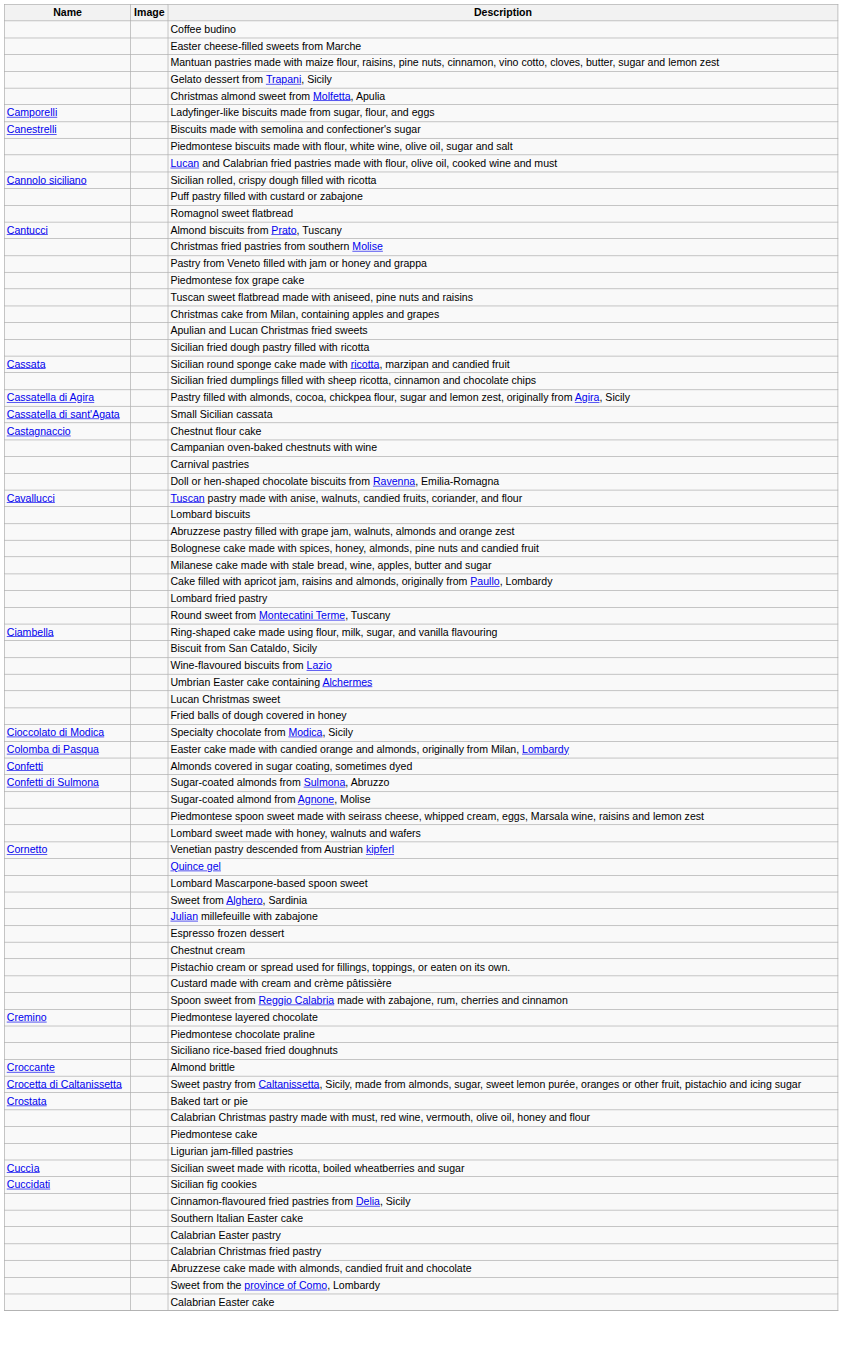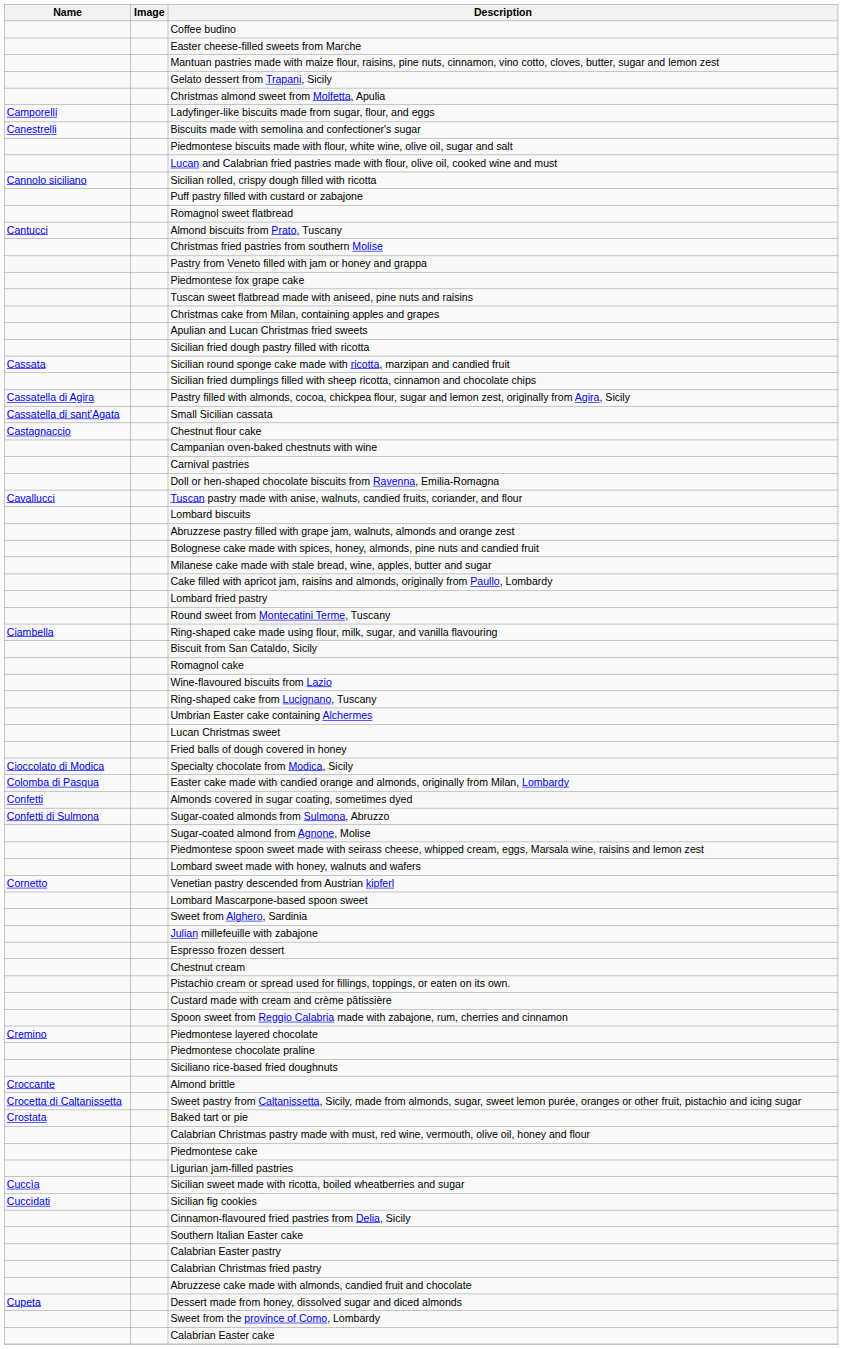 <table class="wikitable sortable" width="100%">
 <tr>
 <th>Name</th>
 <th class="unsortable">Image</th>
 <th>Description</th>
 </tr>
 <tr>
 <td></td>
 <td></td>
 <td>Coffee budino</td>
 </tr>
 <tr>
 <td></td>
 <td></td>
 <td>Easter cheese-filled sweets from Marche</td>
 </tr>
 <tr>
 <td></td>
 <td></td>
 <td>Mantuan pastries made with maize flour, raisins, pine nuts, cinnamon, vino cotto, cloves, butter, sugar and lemon zest</td>
 </tr>
 <tr>
 <td></td>
 <td></td>
 <td>Gelato dessert from <a href='#'>Trapani</a>, Sicily</td>
 </tr>
 <tr>
 <td></td>
 <td></td>
 <td>Christmas almond sweet from <a href='#'>Molfetta</a>, Apulia</td>
 </tr>
 <tr>
 <td><a href='#'>Camporelli</a></td>
 <td></td>
 <td>Ladyfinger-like biscuits made from sugar, flour, and eggs</td>
 </tr>
 <tr>
 <td><a href='#'>Canestrelli</a></td>
 <td></td>
 <td>Biscuits made with semolina and confectioner's sugar</td>
 </tr>
 <tr>
 <td></td>
 <td></td>
 <td>Piedmontese biscuits made with flour, white wine, olive oil, sugar and salt</td>
 </tr>
 <tr>
 <td></td>
 <td></td>
 <td><a href='#'>Lucan</a> and Calabrian fried pastries made with flour, olive oil, cooked wine and must</td>
 </tr>
 <tr>
 <td><a href='#'>Cannolo siciliano</a></td>
 <td></td>
 <td>Sicilian rolled, crispy dough filled with ricotta</td>
 </tr>
 <tr>
 <td></td>
 <td></td>
 <td>Puff pastry filled with custard or zabajone</td>
 </tr>
 <tr>
 <td></td>
 <td></td>
 <td>Romagnol sweet flatbread</td>
 </tr>
 <tr>
 <td><a href='#'>Cantucci</a></td>
 <td></td>
 <td>Almond biscuits from <a href='#'>Prato</a>, Tuscany</td>
 </tr>
 <tr>
 <td></td>
 <td></td>
 <td>Christmas fried pastries from southern <a href='#'>Molise</a></td>
 </tr>
 <tr>
 <td></td>
 <td></td>
 <td>Pastry from Veneto filled with jam or honey and grappa</td>
 </tr>
 <tr>
 <td></td>
 <td></td>
 <td>Piedmontese fox grape cake</td>
 </tr>
 <tr>
 <td></td>
 <td></td>
 <td>Tuscan sweet flatbread made with aniseed, pine nuts and raisins</td>
 </tr>
 <tr>
 <td></td>
 <td></td>
 <td>Christmas cake from Milan, containing apples and grapes</td>
 </tr>
 <tr>
 <td></td>
 <td></td>
 <td>Apulian and Lucan Christmas fried sweets</td>
 </tr>
 <tr>
 <td></td>
 <td></td>
 <td>Sicilian fried dough pastry filled with ricotta</td>
 </tr>
 <tr>
 <td><a href='#'>Cassata</a></td>
 <td></td>
 <td>Sicilian round sponge cake made with <a href='#'>ricotta</a>, marzipan and candied fruit</td>
 </tr>
 <tr>
 <td></td>
 <td></td>
 <td>Sicilian fried dumplings filled with sheep ricotta, cinnamon and chocolate chips</td>
 </tr>
 <tr>
 <td><a href='#'>Cassatella di Agira</a></td>
 <td></td>
 <td>Pastry filled with almonds, cocoa, chickpea flour, sugar and lemon zest, originally from <a href='#'>Agira</a>, Sicily</td>
 </tr>
 <tr>
 <td><a href='#'>Cassatella di sant'Agata</a></td>
 <td></td>
 <td>Small Sicilian cassata</td>
 </tr>
 <tr>
 <td><a href='#'>Castagnaccio</a></td>
 <td></td>
 <td>Chestnut flour cake</td>
 </tr>
 <tr>
 <td></td>
 <td></td>
 <td>Campanian oven-baked chestnuts with wine</td>
 </tr>
 <tr>
 <td></td>
 <td></td>
 <td>Carnival pastries</td>
 </tr>
 <tr>
 <td></td>
 <td></td>
 <td>Doll or hen-shaped chocolate biscuits from <a href='#'>Ravenna</a>, Emilia-Romagna</td>
 </tr>
 <tr>
 <td><a href='#'>Cavallucci</a></td>
 <td></td>
 <td><a href='#'>Tuscan</a> pastry made with anise, walnuts, candied fruits, coriander, and flour</td>
 </tr>
 <tr>
 <td></td>
 <td></td>
 <td>Lombard biscuits</td>
 </tr>
 <tr>
 <td></td>
 <td></td>
 <td>Abruzzese pastry filled with grape jam, walnuts, almonds and orange zest</td>
 </tr>
 <tr>
 <td></td>
 <td></td>
 <td>Bolognese cake made with spices, honey, almonds, pine nuts and candied fruit</td>
 </tr>
 <tr>
 <td></td>
 <td></td>
 <td>Milanese cake made with stale bread, wine, apples, butter and sugar</td>
 </tr>
 <tr>
 <td></td>
 <td></td>
 <td>Cake filled with apricot jam, raisins and almonds, originally from <a href='#'>Paullo</a>, Lombardy</td>
 </tr>
 <tr>
 <td></td>
 <td></td>
 <td>Lombard fried pastry</td>
 </tr>
 <tr>
 <td></td>
 <td></td>
 <td>Round sweet from <a href='#'>Montecatini Terme</a>, Tuscany</td>
 </tr>
 <tr>
 <td><a href='#'>Ciambella</a></td>
 <td></td>
 <td>Ring-shaped cake made using flour, milk, sugar, and vanilla flavouring</td>
 </tr>
 <tr>
 <td></td>
 <td></td>
 <td>Biscuit from San Cataldo, Sicily</td>
 </tr>
 <tr>
 <td></td>
 <td></td>
+<td>Romagnol cake</td>
+</tr>
+<tr>
+<td></td>
+<td></td>
 <td>Wine-flavoured biscuits from <a href='#'>Lazio</a></td>
+</tr>
+<tr>
+<td></td>
+<td></td>
+<td>Ring-shaped cake from <a href='#'>Lucignano</a>, Tuscany</td>
 </tr>
 <tr>
 <td></td>
 <td></td>
 <td>Umbrian Easter cake containing <a href='#'>Alchermes</a></td>
 </tr>
 <tr>
 <td></td>
 <td></td>
 <td>Lucan Christmas sweet</td>
 </tr>
 <tr>
 <td></td>
 <td></td>
 <td>Fried balls of dough covered in honey</td>
 </tr>
 <tr>
 <td><a href='#'>Cioccolato di Modica</a></td>
 <td></td>
 <td>Specialty chocolate from <a href='#'>Modica</a>, Sicily</td>
 </tr>
 <tr>
 <td><a href='#'>Colomba di Pasqua</a></td>
 <td></td>
 <td>Easter cake made with candied orange and almonds, originally from Milan, <a href='#'>Lombardy</a></td>
 </tr>
 <tr>
 <td><a href='#'>Confetti</a></td>
 <td></td>
 <td>Almonds covered in sugar coating, sometimes dyed</td>
 </tr>
 <tr>
 <td><a href='#'>Confetti di Sulmona</a></td>
 <td></td>
 <td>Sugar-coated almonds from <a href='#'>Sulmona</a>, Abruzzo</td>
 </tr>
 <tr>
 <td></td>
 <td></td>
 <td>Sugar-coated almond from <a href='#'>Agnone</a>, Molise</td>
 </tr>
 <tr>
 <td></td>
 <td></td>
 <td>Piedmontese spoon sweet made with seirass cheese, whipped cream, eggs, Marsala wine, raisins and lemon zest</td>
 </tr>
 <tr>
 <td></td>
 <td></td>
 <td>Lombard sweet made with honey, walnuts and wafers</td>
 </tr>
 <tr>
 <td><a href='#'>Cornetto</a></td>
 <td></td>
 <td>Venetian pastry descended from Austrian <a href='#'>kipferl</a></td>
-</tr>
-<tr>
-<td></td>
-<td></td>
-<td><a href='#'>Quince gel</a></td>
 </tr>
 <tr>
 <td></td>
 <td></td>
 <td>Lombard Mascarpone-based spoon sweet</td>
 </tr>
 <tr>
 <td></td>
 <td></td>
 <td>Sweet from <a href='#'>Alghero</a>, Sardinia</td>
 </tr>
 <tr>
 <td></td>
 <td></td>
 <td><a href='#'>Julian</a> millefeuille with zabajone</td>
 </tr>
 <tr>
 <td></td>
 <td></td>
 <td>Espresso frozen dessert</td>
 </tr>
 <tr>
 <td></td>
 <td></td>
 <td>Chestnut cream</td>
 </tr>
 <tr>
 <td></td>
 <td></td>
 <td>Pistachio cream or spread used for fillings, toppings, or eaten on its own.</td>
 </tr>
 <tr>
 <td></td>
 <td></td>
 <td>Custard made with cream and crème pâtissière</td>
 </tr>
 <tr>
 <td></td>
 <td></td>
 <td>Spoon sweet from <a href='#'>Reggio Calabria</a> made with zabajone, rum, cherries and cinnamon</td>
 </tr>
 <tr>
 <td><a href='#'>Cremino</a></td>
 <td></td>
 <td>Piedmontese layered chocolate</td>
 </tr>
 <tr>
 <td></td>
 <td></td>
 <td>Piedmontese chocolate praline</td>
 </tr>
 <tr>
 <td></td>
 <td></td>
 <td>Siciliano rice-based fried doughnuts</td>
 </tr>
 <tr>
 <td><a href='#'>Croccante</a></td>
 <td></td>
 <td>Almond brittle</td>
 </tr>
 <tr>
 <td><a href='#'>Crocetta di Caltanissetta</a></td>
 <td></td>
 <td>Sweet pastry from <a href='#'>Caltanissetta</a>, Sicily, made from almonds, sugar, sweet lemon purée, oranges or other fruit, pistachio and icing sugar</td>
 </tr>
 <tr>
 <td><a href='#'>Crostata</a></td>
 <td></td>
 <td>Baked tart or pie</td>
 </tr>
 <tr>
 <td></td>
 <td></td>
 <td>Calabrian Christmas pastry made with must, red wine, vermouth, olive oil, honey and flour</td>
 </tr>
 <tr>
 <td></td>
 <td></td>
 <td>Piedmontese cake</td>
 </tr>
 <tr>
 <td></td>
 <td></td>
 <td>Ligurian jam-filled pastries</td>
 </tr>
 <tr>
 <td><a href='#'>Cuccìa</a></td>
 <td></td>
 <td>Sicilian sweet made with ricotta, boiled wheatberries and sugar</td>
 </tr>
 <tr>
 <td><a href='#'>Cuccidati</a></td>
 <td></td>
 <td>Sicilian fig cookies</td>
 </tr>
 <tr>
 <td></td>
 <td></td>
 <td>Cinnamon-flavoured fried pastries from <a href='#'>Delia</a>, Sicily</td>
 </tr>
 <tr>
 <td></td>
 <td></td>
 <td>Southern Italian Easter cake</td>
 </tr>
 <tr>
 <td></td>
 <td></td>
 <td>Calabrian Easter pastry</td>
 </tr>
 <tr>
 <td></td>
 <td></td>
 <td>Calabrian Christmas fried pastry</td>
 </tr>
 <tr>
 <td></td>
 <td></td>
 <td>Abruzzese cake made with almonds, candied fruit and chocolate</td>
 </tr>
 <tr>
+<td><a href='#'>Cupeta</a></td>
+<td></td>
+<td>Dessert made from honey, dissolved sugar and diced almonds</td>
+</tr>
+<tr>
 <td></td>
 <td></td>
 <td>Sweet from the <a href='#'>province of Como</a>, Lombardy</td>
 </tr>
 <tr>
 <td></td>
 <td></td>
 <td>Calabrian Easter cake</td>
 </tr>
 <tr>
 </tr>
 </table>
